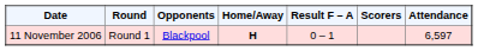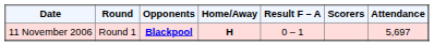 <table border="2" cellpadding="4" style="border-collapse:collapse; text-align:center; font-size:smaller;">
 <tr style="background:#f0f6ff;">
 <th><strong>Date</strong></th>
 <th><strong>Round</strong></th>
 <th><strong>Opponents</strong></th>
 <th><strong>Home/Away</strong></th>
 <th><strong>Result F – A</strong></th>
 <th><strong>Scorers</strong></th>
 <th><strong>Attendance</strong></th>
 </tr>
 <tr bgcolor="#ffdddd">
 <td>11 November 2006</td>
 <td>Round 1</td>
-<td><a href='#'>Blackpool</a></td>
+<td><strong><a href='#'>Blackpool</a></strong></td>
 <td><strong>H</strong></td>
 <td>0 – 1</td>
 <td></td>
-<td>6,597</td>
+<td>5,697</td>
 </tr>
 </table>
